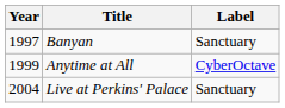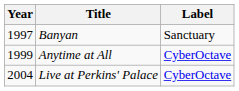 <table class="wikitable sortable">
 <tr>
 <th>Year</th>
 <th>Title</th>
 <th>Label</th>
 </tr>
 <tr>
 <td>1997</td>
 <td><em>Banyan</em></td>
 <td>Sanctuary</td>
 </tr>
 <tr>
 <td>1999</td>
 <td><em>Anytime at All</em></td>
 <td><a href='#'>CyberOctave</a></td>
 </tr>
 <tr>
 <td>2004</td>
 <td><em>Live at Perkins' Palace</em></td>
-<td>Sanctuary</td>
+<td><a href='#'>CyberOctave</a></td>
 </tr>
 </table>
